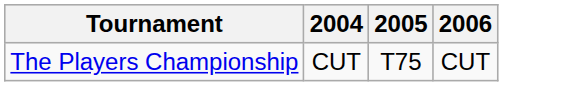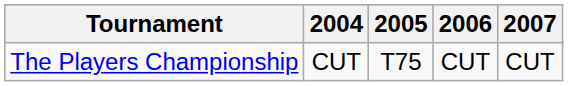 <table class="wikitable" style="font-size:95%;text-align:center;">
 <tr>
 <th>Tournament</th>
 <th>2004</th>
 <th>2005</th>
 <th>2006</th>
+<th>2007</th>
 </tr>
 <tr>
 <td align=left><a href='#'>The Players Championship</a></td>
 <td>CUT</td>
 <td>T75</td>
 <td>CUT</td>
+<td>CUT</td>
 </tr>
 </table>
